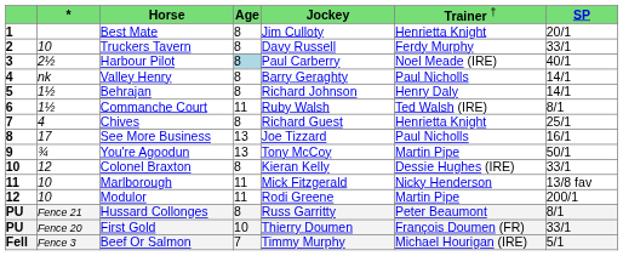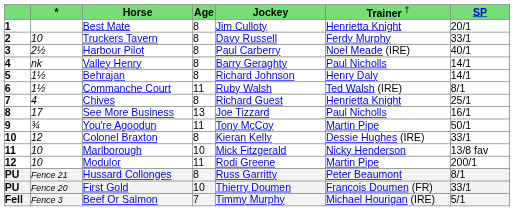 <table border="1" cellpadding="0" style="border-collapse: collapse; font-size:90%">
 <tr bgcolor="#77dd77" align="center">
 <td width="35px"></td>
 <td width="70px"><strong>*</strong></td>
 <td width="150px"><strong>Horse</strong></td>
 <td width="30px"><strong>Age</strong></td>
 <td width="150px"><strong>Jockey</strong></td>
 <td width="170px"><strong>Trainer</strong> <sup>†</sup></td>
 <td width="80px"><strong><a href='#'>SP</a></strong></td>
 </tr>
 <tr>
 <td><strong>1</strong></td>
 <td></td>
 <td><a href='#'>Best Mate</a></td>
 <td>8</td>
 <td><a href='#'>Jim Culloty</a></td>
 <td><a href='#'>Henrietta Knight</a></td>
 <td>20/1</td>
 </tr>
 <tr>
 <td><strong>2</strong></td>
 <td><em>10</em></td>
 <td><a href='#'>Truckers Tavern</a></td>
 <td>8</td>
 <td><a href='#'>Davy Russell</a></td>
 <td><a href='#'>Ferdy Murphy</a></td>
 <td>33/1</td>
 </tr>
 <tr>
 <td><strong>3</strong></td>
 <td><em>2½</em></td>
 <td><a href='#'>Harbour Pilot</a></td>
-<td style="background: lightblue;">8</td>
+<td>8</td>
 <td><a href='#'>Paul Carberry</a></td>
 <td><a href='#'>Noel Meade</a> (IRE)</td>
 <td>40/1</td>
 </tr>
 <tr>
 <td><strong>4</strong></td>
 <td><em>nk</em></td>
 <td><a href='#'>Valley Henry</a></td>
 <td>8</td>
 <td><a href='#'>Barry Geraghty</a></td>
 <td><a href='#'>Paul Nicholls</a></td>
 <td>14/1</td>
 </tr>
 <tr>
 <td><strong>5</strong></td>
 <td><em>1½</em></td>
 <td><a href='#'>Behrajan</a></td>
 <td>8</td>
 <td><a href='#'>Richard Johnson</a></td>
 <td><a href='#'>Henry Daly</a></td>
 <td>14/1</td>
 </tr>
 <tr>
 <td><strong>6</strong></td>
 <td><em>1½</em></td>
 <td><a href='#'>Commanche Court</a></td>
 <td>11</td>
 <td><a href='#'>Ruby Walsh</a></td>
 <td><a href='#'>Ted Walsh</a> (IRE)</td>
 <td>8/1</td>
 </tr>
 <tr>
 <td><strong>7</strong></td>
 <td><em>4</em></td>
 <td><a href='#'>Chives</a></td>
 <td>8</td>
 <td><a href='#'>Richard Guest</a></td>
 <td><a href='#'>Henrietta Knight</a></td>
 <td>25/1</td>
 </tr>
 <tr>
 <td><strong>8</strong></td>
 <td><em>17</em></td>
 <td><a href='#'>See More Business</a></td>
 <td>13</td>
 <td><a href='#'>Joe Tizzard</a></td>
 <td><a href='#'>Paul Nicholls</a></td>
 <td>16/1</td>
 </tr>
 <tr>
 <td><strong>9</strong></td>
 <td><em>¾</em></td>
 <td><a href='#'>You're Agoodun</a></td>
-<td>13</td>
+<td>11</td>
 <td><a href='#'>Tony McCoy</a></td>
 <td><a href='#'>Martin Pipe</a></td>
 <td>50/1</td>
 </tr>
 <tr>
 <td><strong>10</strong></td>
 <td><em>12</em></td>
 <td><a href='#'>Colonel Braxton</a></td>
 <td>8</td>
 <td><a href='#'>Kieran Kelly</a></td>
 <td><a href='#'>Dessie Hughes</a> (IRE)</td>
 <td>33/1</td>
 </tr>
 <tr>
 <td><strong>11</strong></td>
 <td><em>10</em></td>
 <td><a href='#'>Marlborough</a></td>
-<td>11</td>
+<td>10</td>
 <td><a href='#'>Mick Fitzgerald</a></td>
 <td><a href='#'>Nicky Henderson</a></td>
 <td>13/8 fav</td>
 </tr>
 <tr>
 <td><strong>12</strong></td>
 <td><em>10</em></td>
 <td><a href='#'>Modulor</a></td>
 <td>11</td>
 <td><a href='#'>Rodi Greene</a></td>
 <td><a href='#'>Martin Pipe</a></td>
 <td>200/1</td>
 </tr>
 <tr bgcolor="#f3f3f3">
 <td><strong>PU</strong></td>
 <td><small><em>Fence 21</em></small></td>
 <td><a href='#'>Hussard Collonges</a></td>
 <td>8</td>
 <td><a href='#'>Russ Garritty</a></td>
 <td><a href='#'>Peter Beaumont</a></td>
 <td>8/1</td>
 </tr>
 <tr bgcolor="#f3f3f3">
 <td><strong>PU</strong></td>
 <td><small><em>Fence 20</em></small></td>
 <td><a href='#'>First Gold</a></td>
 <td>10</td>
 <td><a href='#'>Thierry Doumen</a></td>
 <td><a href='#'>François Doumen</a> (FR)</td>
 <td>33/1</td>
 </tr>
 <tr bgcolor="#f3f3f3">
 <td><strong>Fell</strong></td>
 <td><small><em>Fence 3</em></small></td>
 <td><a href='#'>Beef Or Salmon</a></td>
 <td>7</td>
 <td><a href='#'>Timmy Murphy</a></td>
 <td><a href='#'>Michael Hourigan</a> (IRE)</td>
 <td>5/1</td>
 </tr>
 </table>
